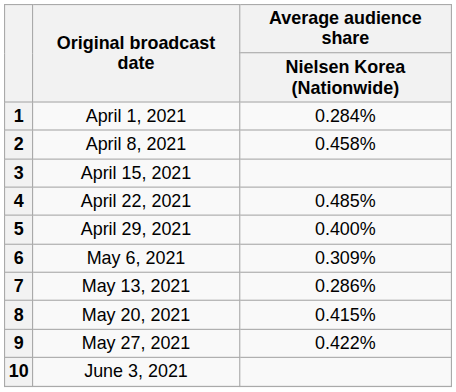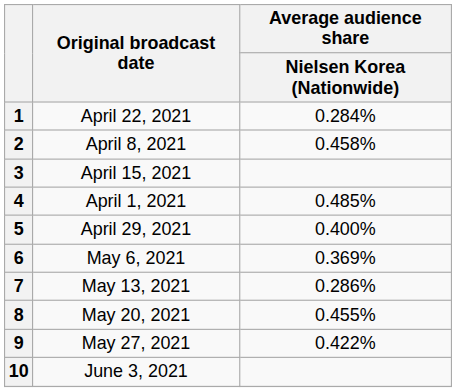 <table class="wikitable" style="width:400px; text-align:center">
 <tr>
 <th scope="col" rowspan="2"></th>
 <th scope="col" rowspan="2">Original broadcast date</th>
 <th scope="col">Average audience share</th>
 </tr>
 <tr>
 <th scope="col">Nielsen Korea<br>(Nationwide)</th>
 </tr>
 <tr>
 <th scope="col">1</th>
-<td>April 1, 2021</td>
+<td>April 22, 2021</td>
 <td>0.284% </td>
 </tr>
 <tr>
 <th scope="col">2</th>
 <td>April 8, 2021</td>
 <td>0.458% </td>
 </tr>
 <tr>
 <th scope="col">3</th>
 <td>April 15, 2021</td>
 <td> </td>
 </tr>
 <tr>
 <th scope="col">4</th>
-<td>April 22, 2021</td>
+<td>April 1, 2021</td>
 <td>0.485% </td>
 </tr>
 <tr>
 <th scope="col">5</th>
 <td>April 29, 2021</td>
 <td>0.400% </td>
 </tr>
 <tr>
 <th scope="col">6</th>
 <td>May 6, 2021</td>
-<td>0.309% </td>
+<td>0.369% </td>
 </tr>
 <tr>
 <th scope="col">7</th>
 <td>May 13, 2021</td>
 <td>0.286% </td>
 </tr>
 <tr>
 <th scope="col">8</th>
 <td>May 20, 2021</td>
-<td>0.415% </td>
+<td>0.455% </td>
 </tr>
 <tr>
 <th scope="col">9</th>
 <td>May 27, 2021</td>
 <td>0.422% </td>
 </tr>
 <tr>
 <th scope="col">10</th>
 <td>June 3, 2021</td>
 <td> </td>
 </tr>
 <tr>
 </tr>
 </table>
